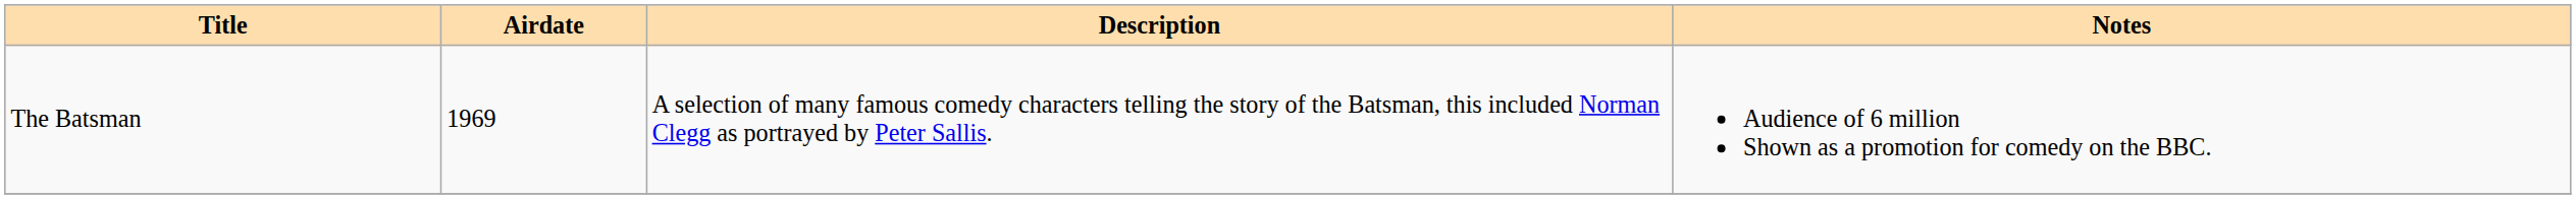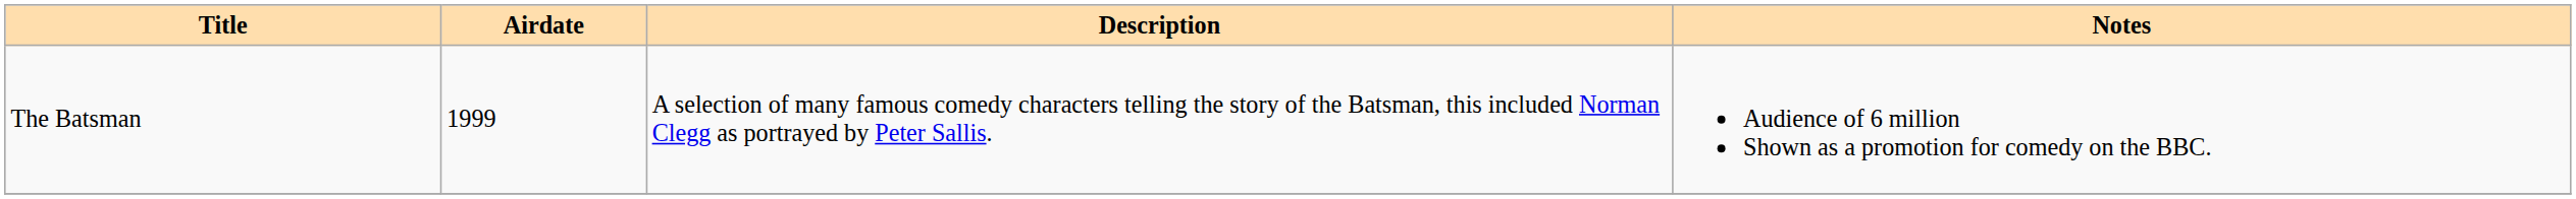 <table class="wikitable" width=100% border=1 style="font-size: 95%">
 <tr>
 <th style="background:#ffdead" width=17%>Title</th>
 <th style="background:#ffdead" width=8%>Airdate</th>
 <th style="background:#ffdead" width=40%>Description</th>
 <th style="background:#ffdead" width=35%>Notes</th>
 </tr>
 <tr>
 <td>The Batsman</td>
-<td>1969</td>
+<td>1999</td>
 <td>A selection of many famous comedy characters telling the story of the Batsman, this included <a href='#'>Norman Clegg</a> as portrayed by <a href='#'>Peter Sallis</a>.</td>
 <td><br><ul><li>Audience of 6 million</li><li>Shown as a promotion for comedy on the BBC.</li></ul></td>
 </tr>
 <tr>
 </tr>
 </table>
